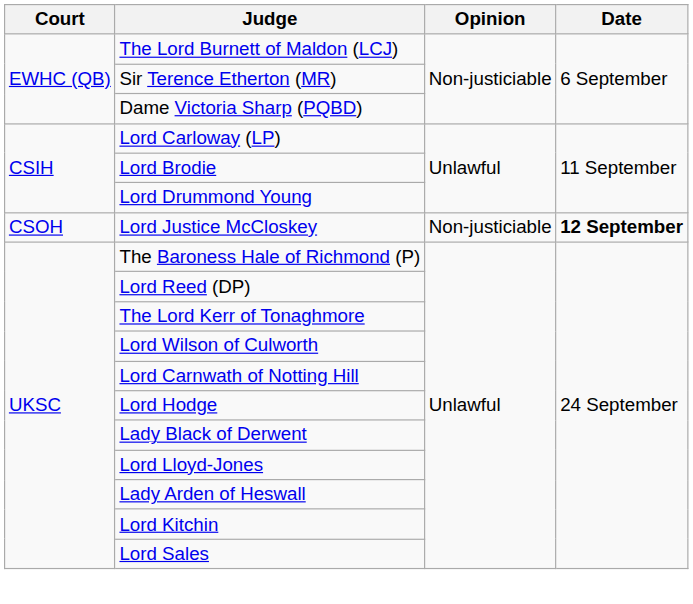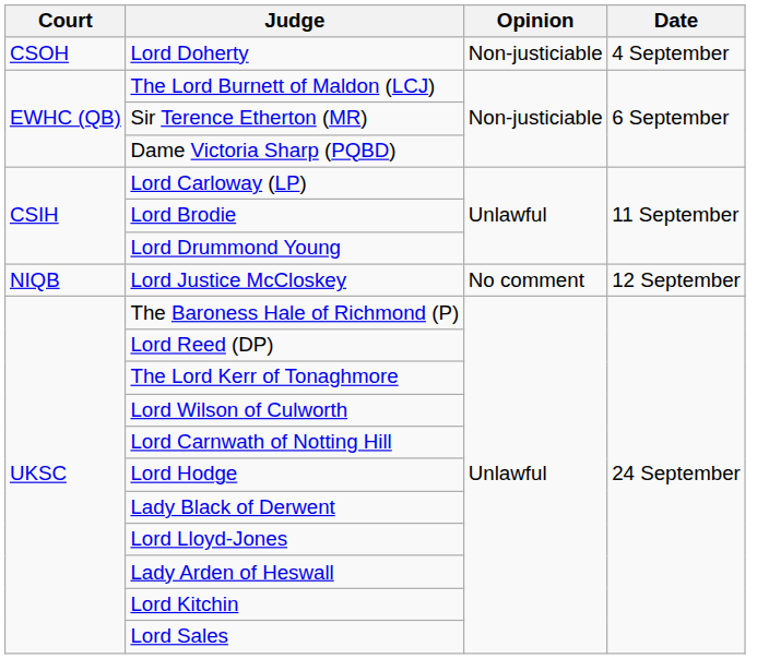 <table class="wikitable sortable">
 <tr>
 <th>Court</th>
 <th>Judge</th>
 <th>Opinion</th>
 <th>Date</th>
+</tr>
+<tr>
+<td><a href='#'>CSOH</a><br></td>
+<td><a href='#'>Lord Doherty</a></td>
+<td>Non-justiciable</td>
+<td>4 September</td>
 </tr>
 <tr>
 <td rowspan=3><a href='#'>EWHC (QB)</a><br></td>
 <td><a href='#'>The Lord Burnett of Maldon</a> (<a href='#'>LCJ</a>)</td>
 <td rowspan=3>Non-justiciable</td>
 <td rowspan=3>6 September</td>
 </tr>
 <tr>
 <td>Sir <a href='#'>Terence Etherton</a> (<a href='#'>MR</a>)</td>
 </tr>
 <tr>
 <td>Dame <a href='#'>Victoria Sharp</a> (<a href='#'>PQBD</a>)</td>
 </tr>
 <tr>
 <td rowspan=3><a href='#'>CSIH</a><br></td>
 <td><a href='#'>Lord Carloway</a> (<a href='#'>LP</a>)</td>
 <td rowspan=3>Unlawful</td>
 <td rowspan=3>11 September</td>
 </tr>
 <tr>
 <td><a href='#'>Lord Brodie</a></td>
 </tr>
 <tr>
 <td><a href='#'>Lord Drummond Young</a></td>
 </tr>
 <tr>
-<td><a href='#'>CSOH</a><br></td>
+<td><a href='#'>NIQB</a></td>
 <td><a href='#'>Lord Justice McCloskey</a></td>
-<td>Non-justiciable</td>
-<td><strong>12 September</strong></td>
+<td>No comment</td>
+<td>12 September</td>
 </tr>
 <tr>
 <td rowspan=11><a href='#'>UKSC</a><br></td>
 <td>The <a href='#'>Baroness Hale of Richmond</a> (P)</td>
 <td rowspan=11>Unlawful</td>
 <td rowspan=11>24 September</td>
 </tr>
 <tr>
 <td><a href='#'>Lord Reed</a> (DP)</td>
 </tr>
 <tr>
 <td><a href='#'>The Lord Kerr of Tonaghmore</a></td>
 </tr>
 <tr>
 <td><a href='#'>Lord Wilson of Culworth</a></td>
 </tr>
 <tr>
 <td><a href='#'>Lord Carnwath of Notting Hill</a></td>
 </tr>
 <tr>
 <td><a href='#'>Lord Hodge</a></td>
 </tr>
 <tr>
 <td><a href='#'>Lady Black of Derwent</a></td>
 </tr>
 <tr>
 <td><a href='#'>Lord Lloyd-Jones</a></td>
 </tr>
 <tr>
 <td><a href='#'>Lady Arden of Heswall</a></td>
 </tr>
 <tr>
 <td><a href='#'>Lord Kitchin</a></td>
 </tr>
 <tr>
 <td><a href='#'>Lord Sales</a></td>
 </tr>
 </table>
